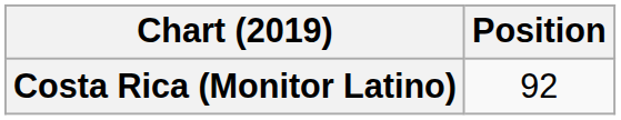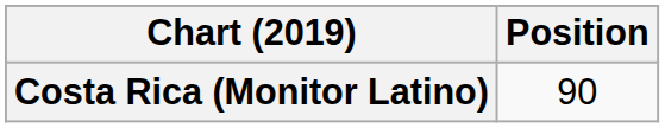 <table class="wikitable sortable plainrowheaders" style="text-align:center">
 <tr>
 <th scope="col">Chart (2019)</th>
 <th scope="col">Position</th>
 </tr>
 <tr>
 <th scope="row">Costa Rica (Monitor Latino)</th>
-<td>92</td>
+<td>90</td>
 </tr>
 </table>
